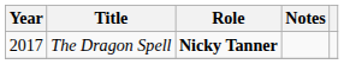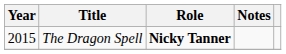 <table class="wikitable">
 <tr>
 <th>Year</th>
 <th>Title</th>
 <th>Role</th>
 <th>Notes</th>
 <th></th>
 </tr>
 <tr>
-<td>2017</td>
+<td>2015</td>
 <td><em>The Dragon Spell</em></td>
 <td><strong>Nicky Tanner</strong></td>
 <td></td>
 <td></td>
 </tr>
 <tr>
 </tr>
 </table>
